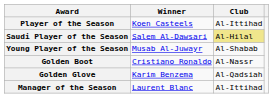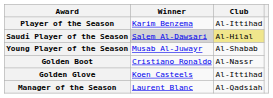 <table class="wikitable">
 <tr>
 <th>Award</th>
 <th>Winner</th>
 <th>Club</th>
 <th></th>
 </tr>
 <tr>
 <th>Player of the Season</th>
-<td> <a href='#'>Koen Casteels</a></td>
+<td> <a href='#'>Karim Benzema</a></td>
 <td>Al-Ittihad</td>
 <td rowspan="6"></td>
 </tr>
 <tr>
 <th>Saudi Player of the Season</th>
-<td> <a href='#'>Salem Al-Dawsari</a></td>
+<td style="background: lightgrey;"> <a href='#'>Salem Al-Dawsari</a></td>
 <td style="background: khaki;">Al-Hilal</td>
 </tr>
 <tr>
 <th>Young Player of the Season</th>
 <td> <a href='#'>Musab Al-Juwayr</a></td>
 <td>Al-Shabab</td>
 </tr>
 <tr>
 <th>Golden Boot</th>
 <td> <a href='#'>Cristiano Ronaldo</a></td>
 <td>Al-Nassr</td>
 </tr>
 <tr>
 <th>Golden Glove</th>
-<td> <a href='#'>Karim Benzema</a></td>
-<td>Al-Qadsiah</td>
+<td> <a href='#'>Koen Casteels</a></td>
+<td>Al-Ittihad</td>
 </tr>
 <tr>
 <th>Manager of the Season</th>
 <td> <a href='#'>Laurent Blanc</a></td>
-<td>Al-Ittihad</td>
+<td>Al-Qadsiah</td>
 </tr>
 </table>
